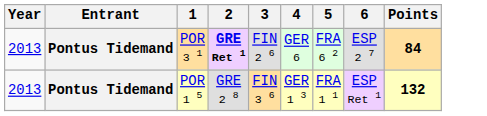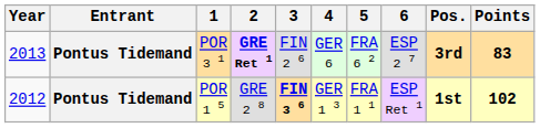 <table class="wikitable" border="1" style="text-align:center; font-size:90%;">
 <tr>
 <th>Year</th>
 <th>Entrant</th>
 <th>1</th>
 <th>2</th>
 <th>3</th>
 <th>4</th>
 <th>5</th>
 <th>6</th>
+<th>Pos.</th>
 <th>Points</th>
 </tr>
 <tr>
 <td><a href='#'>2013</a></td>
 <th>Pontus Tidemand</th>
 <td style="background:#FFDF9F;"><a href='#'>POR</a><br><small>3 <sup>1</sup></small></td>
 <td style="background:#EFCFFF;"><strong><a href='#'>GRE</a><br><small>Ret <sup>1</sup></small></strong></td>
 <td style="background:#DFDFDF;"><a href='#'>FIN</a><br><small>2 <sup>6</sup></small></td>
 <td style="background:#DFFFDF;"><a href='#'>GER</a><br><small>6</small></td>
 <td style="background:#DFFFDF;"><a href='#'>FRA</a><br><small>6 <sup>2</sup></small></td>
 <td style="background:#DFDFDF;"><a href='#'>ESP</a><br><small>2 <sup>7</sup></small></td>
-<td style="background:#FFDF9F;"><strong>84</strong></td>
+<td style="background:#FFDF9F;"><strong>3rd</strong></td>
+<td style="background:#FFDF9F;"><strong>83</strong></td>
 </tr>
 <tr>
-<td><a href='#'>2013</a></td>
+<td><a href='#'>2012</a></td>
 <th>Pontus Tidemand</th>
 <td style="background:#FFFFBF;"><a href='#'>POR</a><br><small>1 <sup>5</sup></small></td>
 <td style="background:#DFDFDF;"><a href='#'>GRE</a> <br><small>2 <sup>8</sup></small></td>
-<td style="background:#FFDF9F;"><a href='#'>FIN</a> <br><small>3 <sup>6</sup></small></td>
+<td style="background:#FFDF9F;"><strong><a href='#'>FIN</a> <br><small>3 <sup>6</sup></small></strong></td>
 <td style="background:#FFFFBF;"><a href='#'>GER</a> <br><small>1 <sup>3</sup></small></td>
 <td style="background:#FFFFBF;"><a href='#'>FRA</a> <br><small>1 <sup>1</sup></small></td>
 <td style="background:#EFCFFF;"><a href='#'>ESP</a><br><small>Ret <sup>1</sup></small></td>
-<td style="background:#FFFFBF;"><strong>132</strong></td>
+<td style="background:#FFFFBF;"><strong>1st</strong></td>
+<td style="background:#FFFFBF;"><strong>102</strong></td>
 </tr>
 </table>
